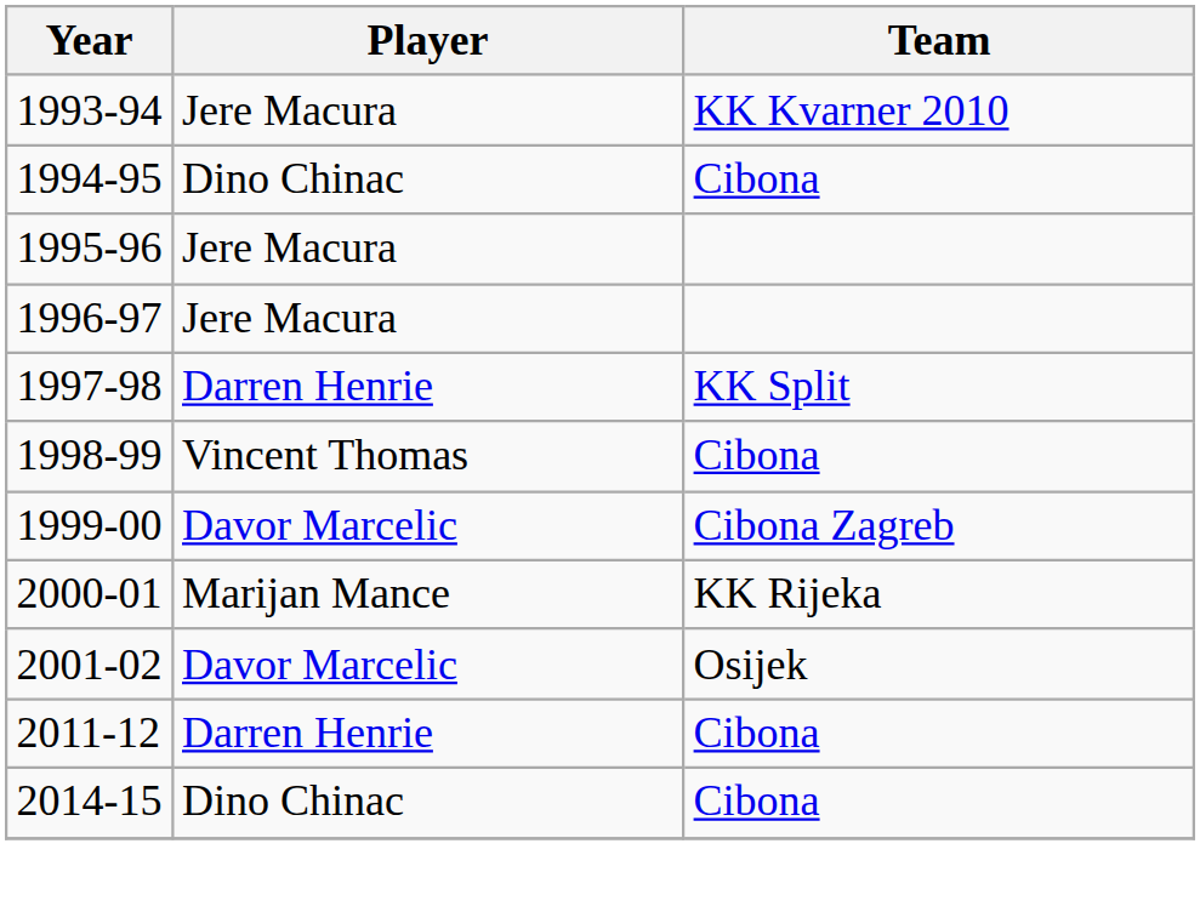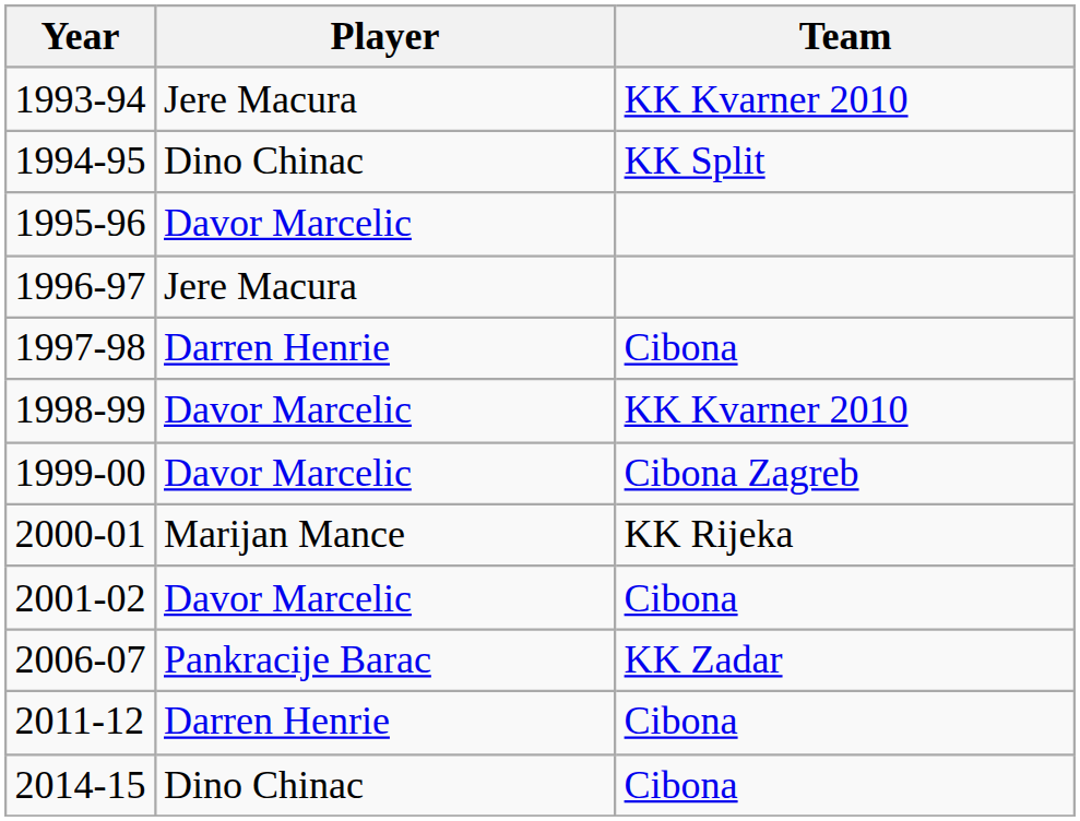 <table class="wikitable">
 <tr>
 <th>Year</th>
 <th width=180>Player</th>
 <th width=180>Team</th>
 </tr>
 <tr>
 <td>1993-94</td>
 <td> Jere Macura</td>
 <td><a href='#'>KK Kvarner 2010</a></td>
 </tr>
 <tr>
 <td>1994-95</td>
 <td> Dino Chinac</td>
-<td><a href='#'>Cibona</a></td>
+<td><a href='#'>KK Split</a></td>
 </tr>
 <tr>
 <td>1995-96</td>
-<td> Jere Macura</td>
+<td> <a href='#'>Davor Marcelic</a></td>
 <td></td>
 </tr>
 <tr>
 <td>1996-97</td>
 <td> Jere Macura</td>
 <td></td>
 </tr>
 <tr>
 <td>1997-98</td>
 <td> <a href='#'>Darren Henrie</a></td>
-<td><a href='#'>KK Split</a></td>
+<td><a href='#'>Cibona</a></td>
 </tr>
 <tr>
 <td>1998-99</td>
-<td> Vincent Thomas</td>
-<td><a href='#'>Cibona</a></td>
+<td> <a href='#'>Davor Marcelic</a></td>
+<td><a href='#'>KK Kvarner 2010</a></td>
 </tr>
 <tr>
 <td>1999-00</td>
 <td> <a href='#'>Davor Marcelic</a></td>
 <td><a href='#'>Cibona Zagreb</a></td>
 </tr>
 <tr>
 <td>2000-01</td>
 <td> Marijan Mance</td>
 <td>KK Rijeka</td>
 </tr>
 <tr>
 <td>2001-02</td>
 <td> <a href='#'>Davor Marcelic</a></td>
-<td>Osijek</td>
+<td><a href='#'>Cibona</a></td>
+</tr>
+<tr>
+<td>2006-07</td>
+<td> <a href='#'>Pankracije Barac</a></td>
+<td><a href='#'>KK Zadar</a></td>
 </tr>
 <tr>
 <td>2011-12</td>
 <td> <a href='#'>Darren Henrie</a></td>
 <td><a href='#'>Cibona</a></td>
 </tr>
 <tr>
 <td>2014-15</td>
 <td> Dino Chinac</td>
 <td><a href='#'>Cibona</a></td>
 </tr>
 <tr>
 </tr>
 </table>
